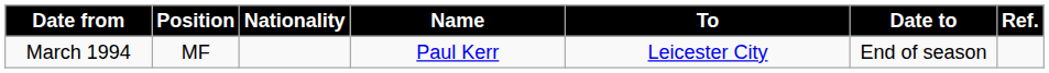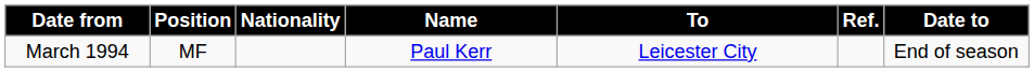 <table class="wikitable" style="text-align:center; font-size:90%; ">
 <tr>
 <th style="background:#000000; color:white; width:100px;">Date from</th>
 <th style="background:#000000; color:white; width:50px;">Position</th>
 <th style="background:#000000; color:white; width:50px;">Nationality</th>
 <th style="background:#000000; color:white; width:150px;">Name</th>
 <th style="background:#000000; color:white; width:200px;">To</th>
+<th style="background:#000000; color:white; width:25px;">Ref.</th>
 <th style="background:#000000; color:white; width:100px;">Date to</th>
-<th style="background:#000000; color:white; width:25px;">Ref.</th>
 </tr>
 <tr>
 <td>March 1994</td>
 <td>MF</td>
 <td></td>
 <td><a href='#'>Paul Kerr</a></td>
 <td><a href='#'>Leicester City</a></td>
+<td></td>
 <td>End of season</td>
-<td></td>
 </tr>
 </table>
